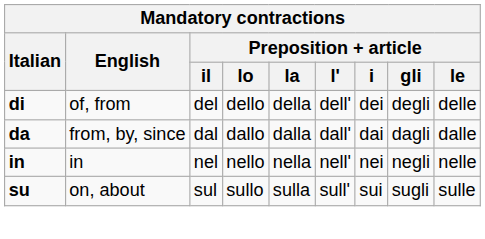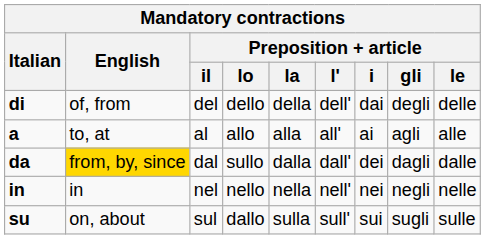 <table class="wikitable" border="1">
 <tr>
 <th colspan="9">Mandatory contractions</th>
 </tr>
 <tr>
 <th rowspan="2">Italian</th>
 <th rowspan="2">English</th>
 <th colspan="7">Preposition + article</th>
 </tr>
 <tr>
 <th>il</th>
 <th>lo</th>
 <th>la</th>
 <th>l'</th>
 <th>i</th>
 <th>gli</th>
 <th>le</th>
 </tr>
 <tr>
 <td><strong>di</strong></td>
 <td>of, from</td>
 <td>del</td>
 <td>dello</td>
 <td>della</td>
 <td>dell'</td>
-<td>dei</td>
+<td>dai</td>
 <td>degli</td>
 <td>delle</td>
 </tr>
 <tr>
+<td><strong>a</strong></td>
+<td>to, at</td>
+<td>al</td>
+<td>allo</td>
+<td>alla</td>
+<td>all'</td>
+<td>ai</td>
+<td>agli</td>
+<td>alle</td>
+</tr>
+<tr>
 <td><strong>da</strong></td>
-<td>from, by, since</td>
+<td style="background: gold;">from, by, since</td>
 <td>dal</td>
-<td>dallo</td>
+<td>sullo</td>
 <td>dalla</td>
 <td>dall'</td>
-<td>dai</td>
+<td>dei</td>
 <td>dagli</td>
 <td>dalle</td>
 </tr>
 <tr>
 <td><strong>in</strong></td>
 <td>in</td>
 <td>nel</td>
 <td>nello</td>
 <td>nella</td>
 <td>nell'</td>
 <td>nei</td>
 <td>negli</td>
 <td>nelle</td>
 </tr>
 <tr>
 <td><strong>su</strong></td>
 <td>on, about</td>
 <td>sul</td>
-<td>sullo</td>
+<td>dallo</td>
 <td>sulla</td>
 <td>sull'</td>
 <td>sui</td>
 <td>sugli</td>
 <td>sulle</td>
 </tr>
 </table>
